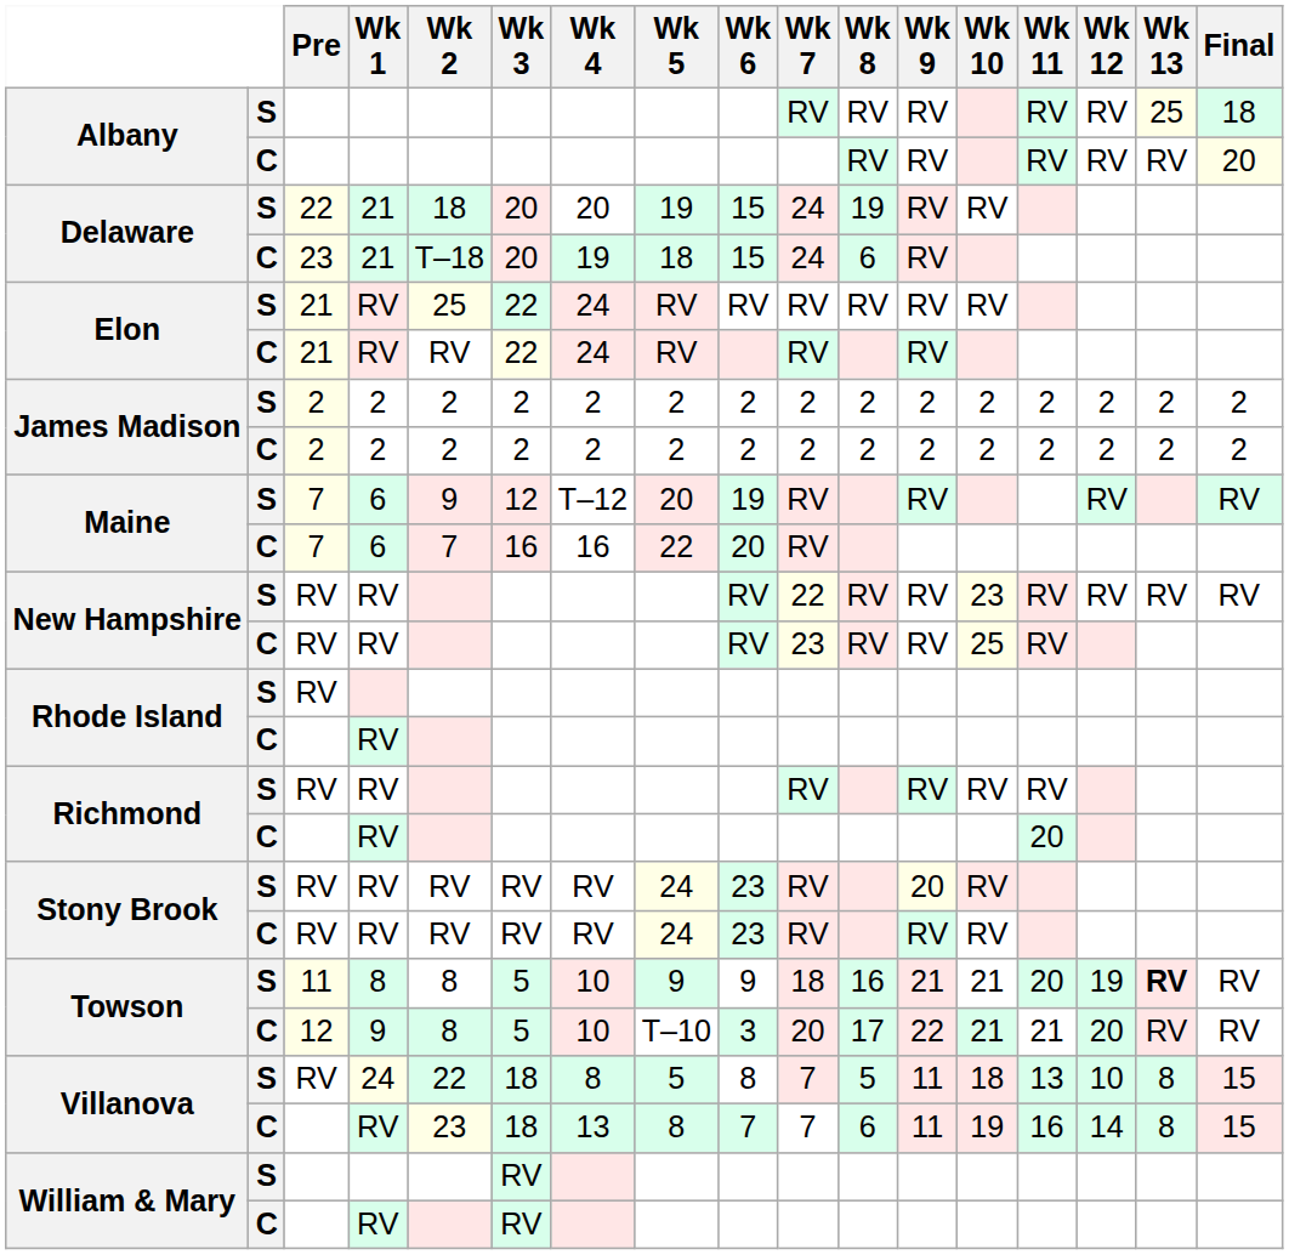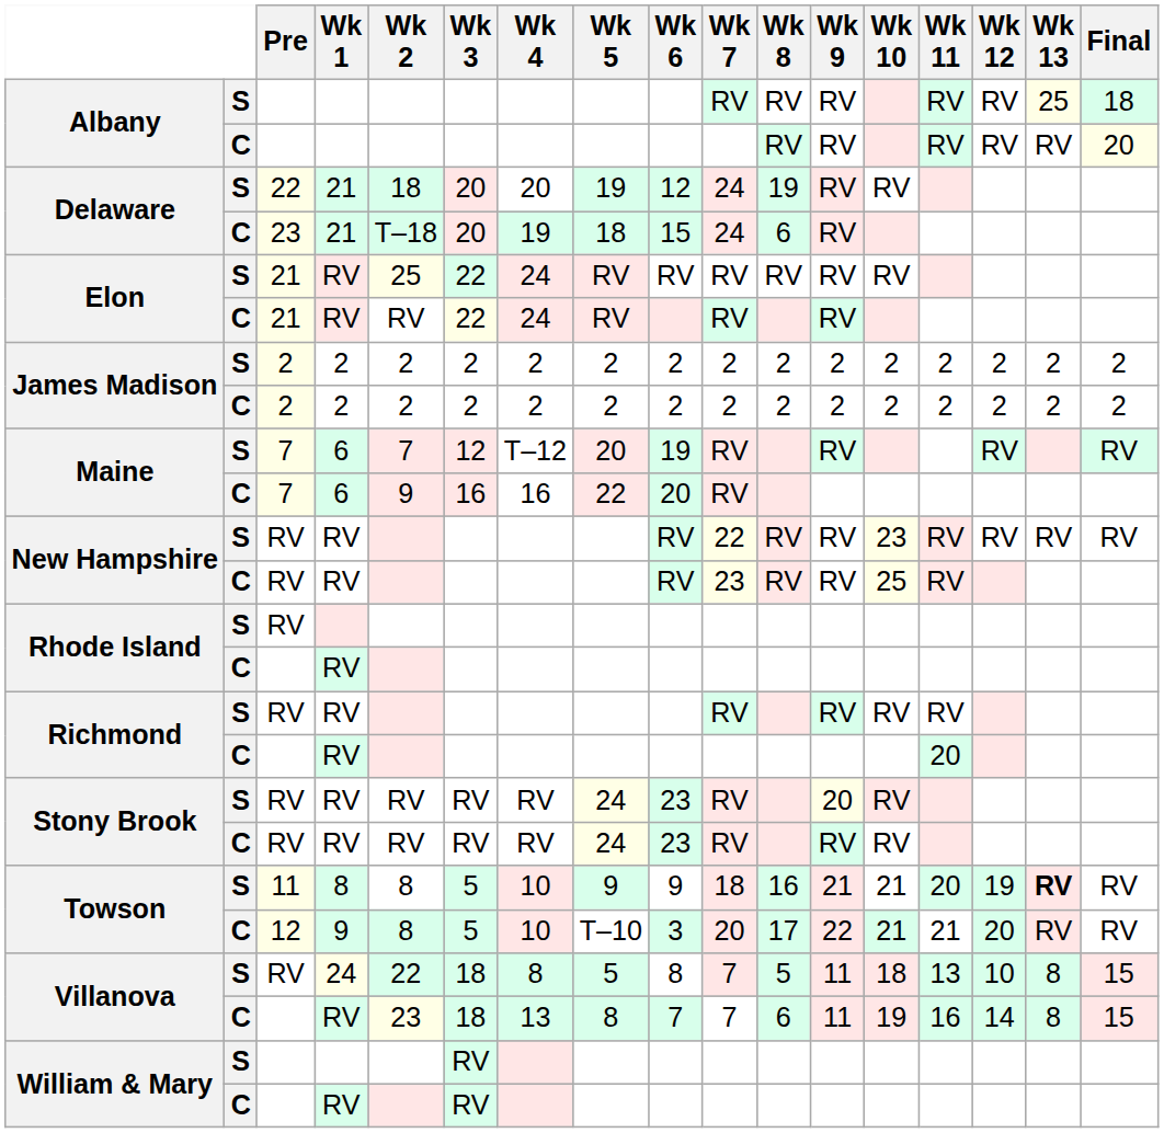 <table class="wikitable" style="white-space:nowrap;">
 <tr>
 <th colspan=2 style="background:white; border-top-style:hidden; border-left-style:hidden;"> </th>
 <th>Pre</th>
 <th>Wk<br>1</th>
 <th>Wk<br>2</th>
 <th>Wk<br>3</th>
 <th>Wk<br>4</th>
 <th>Wk<br>5</th>
 <th>Wk<br>6</th>
 <th>Wk<br>7</th>
 <th>Wk<br>8</th>
 <th>Wk<br>9</th>
 <th>Wk<br>10</th>
 <th>Wk<br>11</th>
 <th>Wk<br>12</th>
 <th>Wk<br>13</th>
 <th>Final</th>
 </tr>
 <tr style="text-align:center;">
 <th rowspan=2 style=>Albany</th>
 <th>S</th>
 <td style="background:#FFF;"></td>
 <td style="background:#FFF;"></td>
 <td style="background:#FFF;"></td>
 <td style="background:#FFF;"></td>
 <td style="background:#FFF;"></td>
 <td style="background:#FFF;"></td>
 <td style="background:#FFF;"></td>
 <td style="background:#D8FFEB;">RV</td>
 <td style="background:#FFF;">RV</td>
 <td style="background:#FFF;">RV</td>
 <td style="background:#FFE6E6;"></td>
 <td style="background:#D8FFEB;">RV</td>
 <td style="background:#FFF;">RV</td>
 <td style="background:#FFFFE6;">25</td>
 <td style="background:#D8FFEB;">18</td>
 </tr>
 <tr style="text-align:center;">
 <th>C</th>
 <td style="background:#FFF;"></td>
 <td style="background:#FFF;"></td>
 <td style="background:#FFF;"></td>
 <td style="background:#FFF;"></td>
 <td style="background:#FFF;"></td>
 <td style="background:#FFF;"></td>
 <td style="background:#FFF;"></td>
 <td style="background:#FFF;"></td>
 <td style="background:#D8FFEB;">RV</td>
 <td style="background:#FFF;">RV</td>
 <td style="background:#FFE6E6;"></td>
 <td style="background:#D8FFEB;">RV</td>
 <td style="background:#FFF;">RV</td>
 <td style="background:#FFF;">RV</td>
 <td style="background:#FFFFE6;">20</td>
 </tr>
 <tr style="text-align:center;">
 <th rowspan=2 style=>Delaware</th>
 <th>S</th>
 <td style="background:#FFFFE6;">22</td>
 <td style="background:#D8FFEB;">21</td>
 <td style="background:#D8FFEB;">18</td>
 <td style="background:#FFE6E6;">20</td>
 <td style="background:#FFF;">20</td>
 <td style="background:#D8FFEB;">19</td>
-<td style="background:#D8FFEB;">15</td>
+<td style="background:#D8FFEB;">12</td>
 <td style="background:#FFE6E6;">24</td>
 <td style="background:#D8FFEB;">19</td>
 <td style="background:#FFE6E6;">RV</td>
 <td style="background:#FFF;">RV</td>
 <td style="background:#FFE6E6;"></td>
 <td style="background:#FFF;"></td>
 <td style="background:#FFF;"></td>
 <td style="background:#FFF;"></td>
 </tr>
 <tr style="text-align:center;">
 <th>C</th>
 <td style="background:#FFFFE6;">23</td>
 <td style="background:#D8FFEB;">21</td>
 <td style="background:#D8FFEB;">T–18</td>
 <td style="background:#FFE6E6;">20</td>
 <td style="background:#D8FFEB;">19</td>
 <td style="background:#D8FFEB;">18</td>
 <td style="background:#D8FFEB;">15</td>
 <td style="background:#FFE6E6;">24</td>
 <td style="background:#D8FFEB;">6</td>
 <td style="background:#FFE6E6;">RV</td>
 <td style="background:#FFE6E6;"></td>
 <td style="background:#FFF;"></td>
 <td style="background:#FFF;"></td>
 <td style="background:#FFF;"></td>
 <td style="background:#FFF;"></td>
 </tr>
 <tr style="text-align:center;">
 <th rowspan=2 style=>Elon</th>
 <th>S</th>
 <td style="background:#FFFFE6;">21</td>
 <td style="background:#FFE6E6;">RV</td>
 <td style="background:#FFFFE6;">25</td>
 <td style="background:#D8FFEB;">22</td>
 <td style="background:#FFE6E6;">24</td>
 <td style="background:#FFE6E6;">RV</td>
 <td style="background:#FFF;">RV</td>
 <td style="background:#FFF;">RV</td>
 <td style="background:#FFF;">RV</td>
 <td style="background:#FFF;">RV</td>
 <td style="background:#FFF;">RV</td>
 <td style="background:#FFE6E6;"></td>
 <td style="background:#FFF;"></td>
 <td style="background:#FFF;"></td>
 <td style="background:#FFF;"></td>
 </tr>
 <tr style="text-align:center;">
 <th>C</th>
 <td style="background:#FFFFE6;">21</td>
 <td style="background:#FFE6E6;">RV</td>
 <td style="background:#FFF;">RV</td>
 <td style="background:#FFFFE6;">22</td>
 <td style="background:#FFE6E6;">24</td>
 <td style="background:#FFE6E6;">RV</td>
 <td style="background:#FFE6E6;"></td>
 <td style="background:#D8FFEB;">RV</td>
 <td style="background:#FFE6E6;"></td>
 <td style="background:#D8FFEB;">RV</td>
 <td style="background:#FFE6E6;"></td>
 <td style="background:#FFF;"></td>
 <td style="background:#FFF;"></td>
 <td style="background:#FFF;"></td>
 <td style="background:#FFF;"></td>
 </tr>
 <tr style="text-align:center;">
 <th rowspan=2 style=>James Madison</th>
 <th>S</th>
 <td style="background:#FFFFE6;">2</td>
 <td style="background:#FFF;">2</td>
 <td style="background:#FFF;">2</td>
 <td style="background:#FFF;">2</td>
 <td style="background:#FFF;">2</td>
 <td style="background:#FFF;">2</td>
 <td style="background:#FFF;">2</td>
 <td style="background:#FFF;">2</td>
 <td style="background:#FFF;">2</td>
 <td style="background:#FFF;">2</td>
 <td style="background:#FFF;">2</td>
 <td style="background:#FFF;">2</td>
 <td style="background:#FFF;">2</td>
 <td style="background:#FFF;">2</td>
 <td style="background:#FFF;">2</td>
 </tr>
 <tr style="text-align:center;">
 <th>C</th>
 <td style="background:#FFFFE6;">2</td>
 <td style="background:#FFF;">2</td>
 <td style="background:#FFF;">2</td>
 <td style="background:#FFF;">2</td>
 <td style="background:#FFF;">2</td>
 <td style="background:#FFF;">2</td>
 <td style="background:#FFF;">2</td>
 <td style="background:#FFF;">2</td>
 <td style="background:#FFF;">2</td>
 <td style="background:#FFF;">2</td>
 <td style="background:#FFF;">2</td>
 <td style="background:#FFF;">2</td>
 <td style="background:#FFF;">2</td>
 <td style="background:#FFF;">2</td>
 <td style="background:#FFF;">2</td>
 </tr>
 <tr style="text-align:center;">
 <th rowspan=2 style=>Maine</th>
 <th>S</th>
 <td style="background:#FFFFE6;">7</td>
 <td style="background:#D8FFEB;">6</td>
-<td style="background:#FFE6E6;">9</td>
+<td style="background:#FFE6E6;">7</td>
 <td style="background:#FFE6E6;">12</td>
 <td style="background:#FFF;">T–12</td>
 <td style="background:#FFE6E6;">20</td>
 <td style="background:#D8FFEB;">19</td>
 <td style="background:#FFE6E6;">RV</td>
 <td style="background:#FFE6E6;"></td>
 <td style="background:#D8FFEB;">RV</td>
 <td style="background:#FFE6E6;"></td>
 <td style="background:#FFF;"></td>
 <td style="background:#D8FFEB;">RV</td>
 <td style="background:#FFE6E6;"></td>
 <td style="background:#D8FFEB;">RV</td>
 </tr>
 <tr style="text-align:center;">
 <th>C</th>
 <td style="background:#FFFFE6;">7</td>
 <td style="background:#D8FFEB;">6</td>
-<td style="background:#FFE6E6;">7</td>
+<td style="background:#FFE6E6;">9</td>
 <td style="background:#FFE6E6;">16</td>
 <td style="background:#FFF;">16</td>
 <td style="background:#FFE6E6;">22</td>
 <td style="background:#D8FFEB;">20</td>
 <td style="background:#FFE6E6;">RV</td>
 <td style="background:#FFE6E6;"></td>
 <td style="background:#FFF;"></td>
 <td style="background:#FFF;"></td>
 <td style="background:#FFF;"></td>
 <td style="background:#FFF;"></td>
 <td style="background:#FFF;"></td>
 <td style="background:#FFF;"></td>
 </tr>
 <tr style="text-align:center;">
 <th rowspan=2 style=>New Hampshire</th>
 <th>S</th>
 <td style="background:#FFF;">RV</td>
 <td style="background:#FFF;">RV</td>
 <td style="background:#FFE6E6;"></td>
 <td style="background:#FFF;"></td>
 <td style="background:#FFF;"></td>
 <td style="background:#FFF;"></td>
 <td style="background:#D8FFEB;">RV</td>
 <td style="background:#FFFFE6;">22</td>
 <td style="background:#FFE6E6;">RV</td>
 <td style="background:#FFF;">RV</td>
 <td style="background:#FFFFE6;">23</td>
 <td style="background:#FFE6E6;">RV</td>
 <td style="background:#FFF;">RV</td>
 <td style="background:#FFF;">RV</td>
 <td style="background:#FFF;">RV</td>
 </tr>
 <tr style="text-align:center;">
 <th>C</th>
 <td style="background:#FFF;">RV</td>
 <td style="background:#FFF;">RV</td>
 <td style="background:#FFE6E6;"></td>
 <td style="background:#FFF;"></td>
 <td style="background:#FFF;"></td>
 <td style="background:#FFF;"></td>
 <td style="background:#D8FFEB;">RV</td>
 <td style="background:#FFFFE6;">23</td>
 <td style="background:#FFE6E6;">RV</td>
 <td style="background:#FFF;">RV</td>
 <td style="background:#FFFFE6;">25</td>
 <td style="background:#FFE6E6;">RV</td>
 <td style="background:#FFE6E6;"></td>
 <td style="background:#FFF;"></td>
 <td style="background:#FFF;"></td>
 </tr>
 <tr style="text-align:center;">
 <th rowspan=2 style=>Rhode Island</th>
 <th>S</th>
 <td style="background:#FFF;">RV</td>
 <td style="background:#FFE6E6;"></td>
 <td style="background:#FFF;"></td>
 <td style="background:#FFF;"></td>
 <td style="background:#FFF;"></td>
 <td style="background:#FFF;"></td>
 <td style="background:#FFF;"></td>
 <td style="background:#FFF;"></td>
 <td style="background:#FFF;"></td>
 <td style="background:#FFF;"></td>
 <td style="background:#FFF;"></td>
 <td style="background:#FFF;"></td>
 <td style="background:#FFF;"></td>
 <td style="background:#FFF;"></td>
 <td style="background:#FFF;"></td>
 </tr>
 <tr style="text-align:center;">
 <th>C</th>
 <td style="background:#FFF;"></td>
 <td style="background:#D8FFEB;">RV</td>
 <td style="background:#FFE6E6;"></td>
 <td style="background:#FFF;"></td>
 <td style="background:#FFF;"></td>
 <td style="background:#FFF;"></td>
 <td style="background:#FFF;"></td>
 <td style="background:#FFF;"></td>
 <td style="background:#FFF;"></td>
 <td style="background:#FFF;"></td>
 <td style="background:#FFF;"></td>
 <td style="background:#FFF;"></td>
 <td style="background:#FFF;"></td>
 <td style="background:#FFF;"></td>
 <td style="background:#FFF;"></td>
 </tr>
 <tr style="text-align:center;">
 <th rowspan=2 style=>Richmond</th>
 <th>S</th>
 <td style="background:#FFF;">RV</td>
 <td style="background:#FFF;">RV</td>
 <td style="background:#FFE6E6;"></td>
 <td style="background:#FFF;"></td>
 <td style="background:#FFF;"></td>
 <td style="background:#FFF;"></td>
 <td style="background:#FFF;"></td>
 <td style="background:#D8FFEB;">RV</td>
 <td style="background:#FFE6E6;"></td>
 <td style="background:#D8FFEB;">RV</td>
 <td style="background:#FFF;">RV</td>
 <td style="background:#FFF;">RV</td>
 <td style="background:#FFE6E6;"></td>
 <td style="background:#FFF;"></td>
 <td style="background:#FFF;"></td>
 </tr>
 <tr style="text-align:center;">
 <th>C</th>
 <td style="background:#FFF;"></td>
 <td style="background:#D8FFEB;">RV</td>
 <td style="background:#FFE6E6;"></td>
 <td style="background:#FFF;"></td>
 <td style="background:#FFF;"></td>
 <td style="background:#FFF;"></td>
 <td style="background:#FFF;"></td>
 <td style="background:#FFF;"></td>
 <td style="background:#FFF;"></td>
 <td style="background:#FFF;"></td>
 <td style="background:#FFF;"></td>
 <td style="background:#D8FFEB;">20</td>
 <td style="background:#FFE6E6;"></td>
 <td style="background:#FFF;"></td>
 <td style="background:#FFF;"></td>
 </tr>
 <tr style="text-align:center;">
 <th rowspan=2 style=>Stony Brook</th>
 <th>S</th>
 <td style="background:#FFF;">RV</td>
 <td style="background:#FFF;">RV</td>
 <td style="background:#FFF;">RV</td>
 <td style="background:#FFF;">RV</td>
 <td style="background:#FFF;">RV</td>
 <td style="background:#FFFFE6;">24</td>
 <td style="background:#D8FFEB;">23</td>
 <td style="background:#FFE6E6;">RV</td>
 <td style="background:#FFE6E6;"></td>
 <td style="background:#FFFFE6;">20</td>
 <td style="background:#FFE6E6;">RV</td>
 <td style="background:#FFE6E6;"></td>
 <td style="background:#FFF;"></td>
 <td style="background:#FFF;"></td>
 <td style="background:#FFF;"></td>
 </tr>
 <tr style="text-align:center;">
 <th>C</th>
 <td style="background:#FFF;">RV</td>
 <td style="background:#FFF;">RV</td>
 <td style="background:#FFF;">RV</td>
 <td style="background:#FFF;">RV</td>
 <td style="background:#FFF;">RV</td>
 <td style="background:#FFFFE6;">24</td>
 <td style="background:#D8FFEB;">23</td>
 <td style="background:#FFE6E6;">RV</td>
 <td style="background:#FFE6E6;"></td>
 <td style="background:#D8FFEB;">RV</td>
 <td style="background:#FFF;">RV</td>
 <td style="background:#FFE6E6;"></td>
 <td style="background:#FFF;"></td>
 <td style="background:#FFF;"></td>
 <td style="background:#FFF;"></td>
 </tr>
 <tr style="text-align:center;">
 <th rowspan=2 style=>Towson</th>
 <th>S</th>
 <td style="background:#FFFFE6;">11</td>
 <td style="background:#D8FFEB;">8</td>
 <td style="background:#FFF;">8</td>
 <td style="background:#D8FFEB;">5</td>
 <td style="background:#FFE6E6;">10</td>
 <td style="background:#D8FFEB;">9</td>
 <td style="background:#FFF;">9</td>
 <td style="background:#FFE6E6;">18</td>
 <td style="background:#D8FFEB;">16</td>
 <td style="background:#FFE6E6;">21</td>
 <td style="background:#FFF;">21</td>
 <td style="background:#D8FFEB;">20</td>
 <td style="background:#D8FFEB;">19</td>
 <td style="background:#FFE6E6;"><strong>RV</strong></td>
 <td style="background:#FFF;">RV</td>
 </tr>
 <tr style="text-align:center;">
 <th>C</th>
 <td style="background:#FFFFE6;">12</td>
 <td style="background:#D8FFEB;">9</td>
 <td style="background:#D8FFEB;">8</td>
 <td style="background:#D8FFEB;">5</td>
 <td style="background:#FFE6E6;">10</td>
 <td style="background:#FFF;">T–10</td>
 <td style="background:#D8FFEB;">3</td>
 <td style="background:#FFE6E6;">20</td>
 <td style="background:#D8FFEB;">17</td>
 <td style="background:#FFE6E6;">22</td>
 <td style="background:#D8FFEB;">21</td>
 <td style="background:#FFF;">21</td>
 <td style="background:#D8FFEB;">20</td>
 <td style="background:#FFE6E6;">RV</td>
 <td style="background:#FFF;">RV</td>
 </tr>
 <tr style="text-align:center;">
 <th rowspan=2 style=>Villanova</th>
 <th>S</th>
 <td style="background:#FFF;">RV</td>
 <td style="background:#FFFFE6;">24</td>
 <td style="background:#D8FFEB;">22</td>
 <td style="background:#D8FFEB;">18</td>
 <td style="background:#D8FFEB;">8</td>
 <td style="background:#D8FFEB;">5</td>
 <td style="background:#FFF;">8</td>
 <td style="background:#FFE6E6;">7</td>
 <td style="background:#D8FFEB;">5</td>
 <td style="background:#FFE6E6;">11</td>
 <td style="background:#FFE6E6;">18</td>
 <td style="background:#D8FFEB;">13</td>
 <td style="background:#D8FFEB;">10</td>
 <td style="background:#D8FFEB;">8</td>
 <td style="background:#FFE6E6;">15</td>
 </tr>
 <tr style="text-align:center;">
 <th>C</th>
 <td style="background:#FFF;"></td>
 <td style="background:#D8FFEB;">RV</td>
 <td style="background:#FFFFE6;">23</td>
 <td style="background:#D8FFEB;">18</td>
 <td style="background:#D8FFEB;">13</td>
 <td style="background:#D8FFEB;">8</td>
 <td style="background:#D8FFEB;">7</td>
 <td style="background:#FFF;">7</td>
 <td style="background:#D8FFEB;">6</td>
 <td style="background:#FFE6E6;">11</td>
 <td style="background:#FFE6E6;">19</td>
 <td style="background:#D8FFEB;">16</td>
 <td style="background:#D8FFEB;">14</td>
 <td style="background:#D8FFEB;">8</td>
 <td style="background:#FFE6E6;">15</td>
 </tr>
 <tr style="text-align:center;">
 <th rowspan=2 style=>William & Mary</th>
 <th>S</th>
 <td style="background:#FFF;"></td>
 <td style="background:#FFF;"></td>
 <td style="background:#FFF;"></td>
 <td style="background:#D8FFEB;">RV</td>
 <td style="background:#FFE6E6;"></td>
 <td style="background:#FFF;"></td>
 <td style="background:#FFF;"></td>
 <td style="background:#FFF;"></td>
 <td style="background:#FFF;"></td>
 <td style="background:#FFF;"></td>
 <td style="background:#FFF;"></td>
 <td style="background:#FFF;"></td>
 <td style="background:#FFF;"></td>
 <td style="background:#FFF;"></td>
 <td style="background:#FFF;"></td>
 </tr>
 <tr style="text-align:center;">
 <th>C</th>
 <td style="background:#FFF;"></td>
 <td style="background:#D8FFEB;">RV</td>
 <td style="background:#FFE6E6;"></td>
 <td style="background:#D8FFEB;">RV</td>
 <td style="background:#FFE6E6;"></td>
 <td style="background:#FFF;"></td>
 <td style="background:#FFF;"></td>
 <td style="background:#FFF;"></td>
 <td style="background:#FFF;"></td>
 <td style="background:#FFF;"></td>
 <td style="background:#FFF;"></td>
 <td style="background:#FFF;"></td>
 <td style="background:#FFF;"></td>
 <td style="background:#FFF;"></td>
 <td style="background:#FFF;"></td>
 </tr>
 </table>
